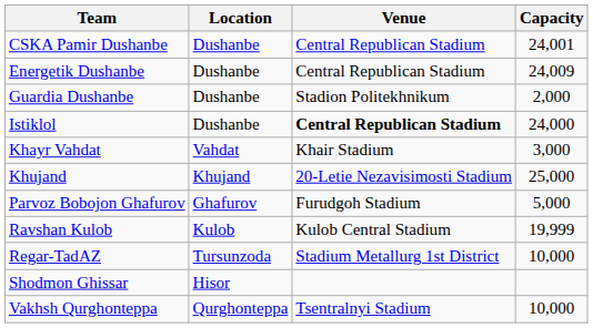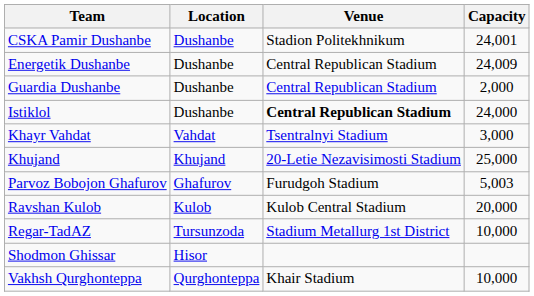 <table class="wikitable sortable" border="1">
 <tr>
 <th>Team</th>
 <th>Location</th>
 <th>Venue</th>
 <th>Capacity</th>
 </tr>
 <tr>
 <td><a href='#'>CSKA Pamir Dushanbe</a></td>
 <td><a href='#'>Dushanbe</a></td>
-<td><a href='#'>Central Republican Stadium</a></td>
+<td>Stadion Politekhnikum</td>
 <td style="text-align:center;">24,001</td>
 </tr>
 <tr>
 <td><a href='#'>Energetik Dushanbe</a></td>
 <td>Dushanbe</td>
 <td>Central Republican Stadium</td>
 <td style="text-align:center;">24,009</td>
 </tr>
 <tr>
 <td><a href='#'>Guardia Dushanbe</a></td>
 <td>Dushanbe</td>
-<td>Stadion Politekhnikum</td>
+<td><a href='#'>Central Republican Stadium</a></td>
 <td style="text-align:center;">2,000</td>
 </tr>
 <tr>
 <td><a href='#'>Istiklol</a></td>
 <td>Dushanbe</td>
 <td><strong>Central Republican Stadium</strong></td>
 <td style="text-align:center;">24,000</td>
 </tr>
 <tr>
 <td><a href='#'>Khayr Vahdat</a></td>
 <td><a href='#'>Vahdat</a></td>
-<td>Khair Stadium</td>
+<td><a href='#'>Tsentralnyi Stadium</a></td>
 <td style="text-align:center;">3,000</td>
 </tr>
 <tr>
 <td><a href='#'>Khujand</a></td>
 <td><a href='#'>Khujand</a></td>
 <td><a href='#'>20-Letie Nezavisimosti Stadium</a></td>
 <td style="text-align:center;">25,000</td>
 </tr>
 <tr>
 <td><a href='#'>Parvoz Bobojon Ghafurov</a></td>
 <td><a href='#'>Ghafurov</a></td>
 <td>Furudgoh Stadium</td>
-<td style="text-align:center;">5,000</td>
+<td style="text-align:center;">5,003</td>
 </tr>
 <tr>
 <td><a href='#'>Ravshan Kulob</a></td>
 <td><a href='#'>Kulob</a></td>
 <td>Kulob Central Stadium</td>
-<td style="text-align:center;">19,999</td>
+<td style="text-align:center;">20,000</td>
 </tr>
 <tr>
 <td><a href='#'>Regar-TadAZ</a></td>
 <td><a href='#'>Tursunzoda</a></td>
 <td><a href='#'>Stadium Metallurg 1st District</a></td>
 <td style="text-align:center;">10,000</td>
 </tr>
 <tr>
 <td><a href='#'>Shodmon Ghissar</a></td>
 <td><a href='#'>Hisor</a></td>
 <td></td>
 <td style="text-align:center;"></td>
 </tr>
 <tr>
 <td><a href='#'>Vakhsh Qurghonteppa</a></td>
 <td><a href='#'>Qurghonteppa</a></td>
-<td><a href='#'>Tsentralnyi Stadium</a></td>
+<td>Khair Stadium</td>
 <td style="text-align:center;">10,000</td>
 </tr>
 </table>
